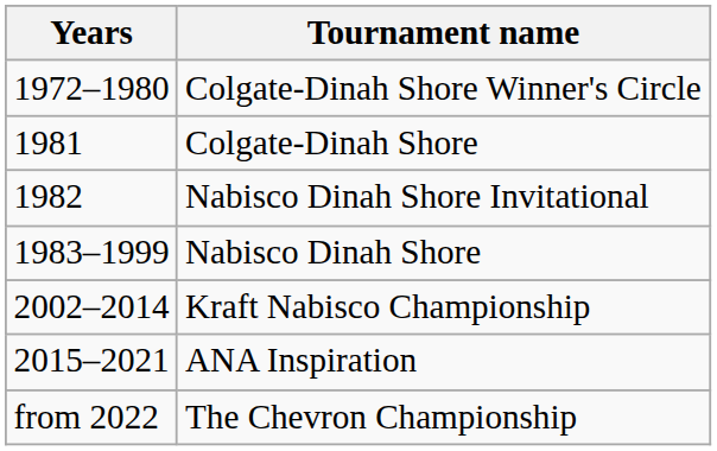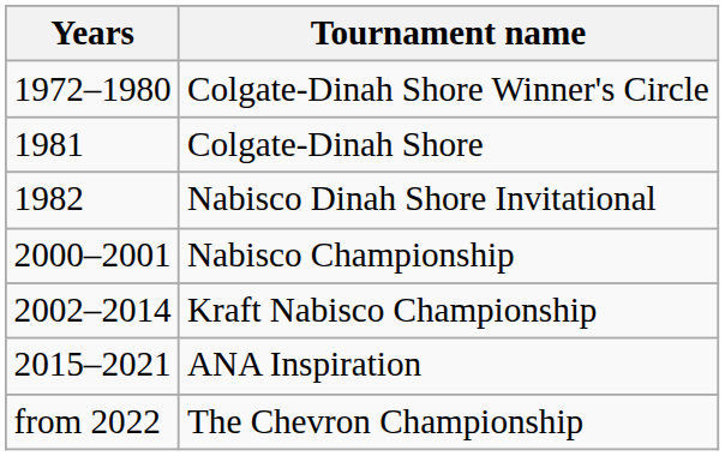 <table class=wikitable>
 <tr>
 <th>Years</th>
 <th>Tournament name</th>
 </tr>
 <tr>
 <td>1972–1980</td>
 <td>Colgate-Dinah Shore Winner's Circle</td>
 </tr>
 <tr>
 <td>1981</td>
 <td>Colgate-Dinah Shore</td>
 </tr>
 <tr>
 <td>1982</td>
 <td>Nabisco Dinah Shore Invitational</td>
 </tr>
 <tr>
-<td>1983–1999</td>
-<td>Nabisco Dinah Shore</td>
+<td>2000–2001</td>
+<td>Nabisco Championship</td>
 </tr>
 <tr>
 <td>2002–2014</td>
 <td>Kraft Nabisco Championship</td>
 </tr>
 <tr>
 <td>2015–2021</td>
 <td>ANA Inspiration</td>
 </tr>
 <tr>
 <td>from 2022</td>
 <td>The Chevron Championship</td>
 </tr>
 </table>
